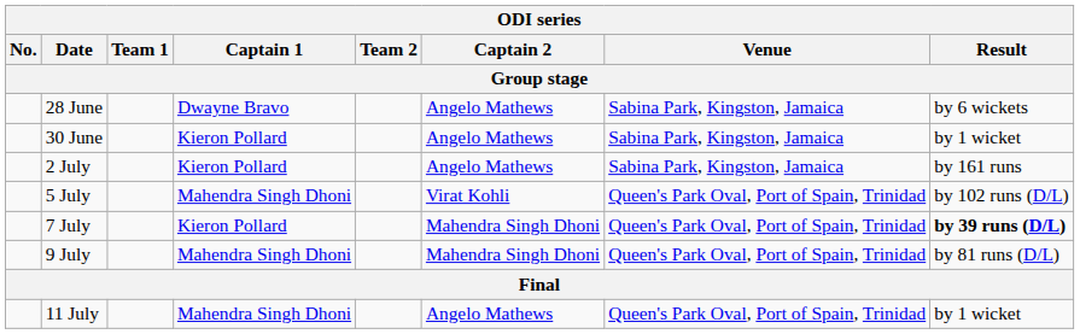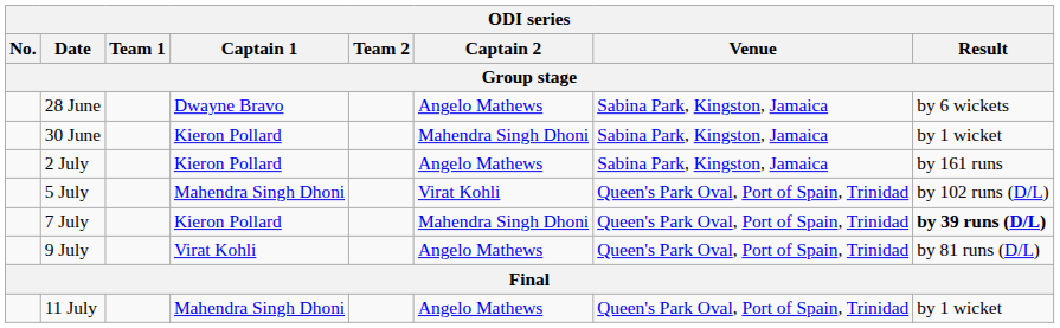 <table class="wikitable">
 <tr>
 <th colspan="9">ODI series</th>
 </tr>
 <tr>
 <th>No.</th>
 <th>Date</th>
 <th>Team 1</th>
 <th>Captain 1</th>
 <th>Team 2</th>
 <th>Captain 2</th>
 <th>Venue</th>
 <th>Result</th>
 </tr>
 <tr>
 <th colspan="9">Group stage</th>
 </tr>
 <tr>
 <td></td>
 <td>28 June</td>
 <td></td>
 <td><a href='#'>Dwayne Bravo</a></td>
 <td></td>
 <td><a href='#'>Angelo Mathews</a></td>
 <td><a href='#'>Sabina Park</a>, <a href='#'>Kingston</a>, <a href='#'>Jamaica</a></td>
 <td> by 6 wickets</td>
 </tr>
 <tr>
 <td></td>
 <td>30 June</td>
 <td></td>
 <td><a href='#'>Kieron Pollard</a></td>
 <td></td>
-<td><a href='#'>Angelo Mathews</a></td>
+<td><a href='#'>Mahendra Singh Dhoni</a></td>
 <td><a href='#'>Sabina Park</a>, <a href='#'>Kingston</a>, <a href='#'>Jamaica</a></td>
 <td> by 1 wicket</td>
 </tr>
 <tr>
 <td></td>
 <td>2 July</td>
 <td></td>
 <td><a href='#'>Kieron Pollard</a></td>
 <td></td>
 <td><a href='#'>Angelo Mathews</a></td>
 <td><a href='#'>Sabina Park</a>, <a href='#'>Kingston</a>, <a href='#'>Jamaica</a></td>
 <td> by 161 runs</td>
 </tr>
 <tr>
 <td></td>
 <td>5 July</td>
 <td></td>
 <td><a href='#'>Mahendra Singh Dhoni</a></td>
 <td></td>
 <td><a href='#'>Virat Kohli</a></td>
 <td><a href='#'>Queen's Park Oval</a>, <a href='#'>Port of Spain</a>, <a href='#'>Trinidad</a></td>
 <td> by 102 runs (<a href='#'>D/L</a>)</td>
 </tr>
 <tr>
 <td></td>
 <td>7 July</td>
 <td></td>
 <td><a href='#'>Kieron Pollard</a></td>
 <td></td>
 <td><a href='#'>Mahendra Singh Dhoni</a></td>
 <td><a href='#'>Queen's Park Oval</a>, <a href='#'>Port of Spain</a>, <a href='#'>Trinidad</a></td>
 <td><strong> by 39 runs (<a href='#'>D/L</a>)</strong></td>
 </tr>
 <tr>
 <td></td>
 <td>9 July</td>
 <td></td>
-<td><a href='#'>Mahendra Singh Dhoni</a></td>
+<td><a href='#'>Virat Kohli</a></td>
 <td></td>
-<td><a href='#'>Mahendra Singh Dhoni</a></td>
+<td><a href='#'>Angelo Mathews</a></td>
 <td><a href='#'>Queen's Park Oval</a>, <a href='#'>Port of Spain</a>, <a href='#'>Trinidad</a></td>
 <td> by 81 runs (<a href='#'>D/L</a>)</td>
 </tr>
 <tr>
 <th colspan="9">Final</th>
 </tr>
 <tr>
 <td></td>
 <td>11 July</td>
 <td></td>
 <td><a href='#'>Mahendra Singh Dhoni</a></td>
 <td></td>
 <td><a href='#'>Angelo Mathews</a></td>
 <td><a href='#'>Queen's Park Oval</a>, <a href='#'>Port of Spain</a>, <a href='#'>Trinidad</a></td>
 <td> by 1 wicket</td>
 </tr>
 </table>
